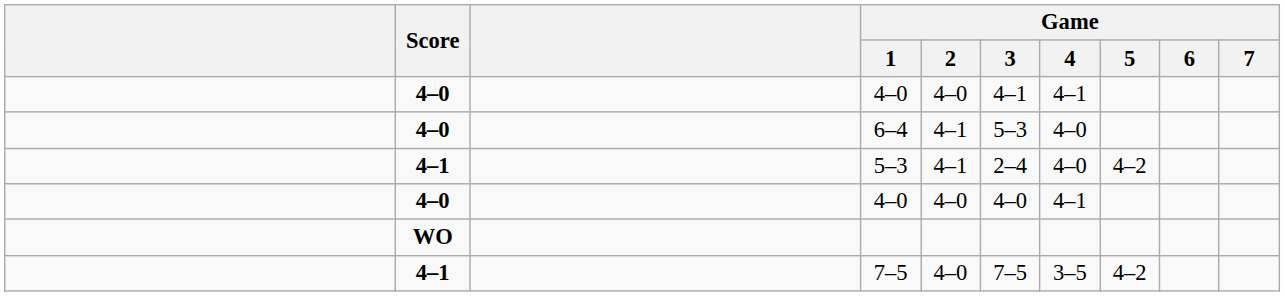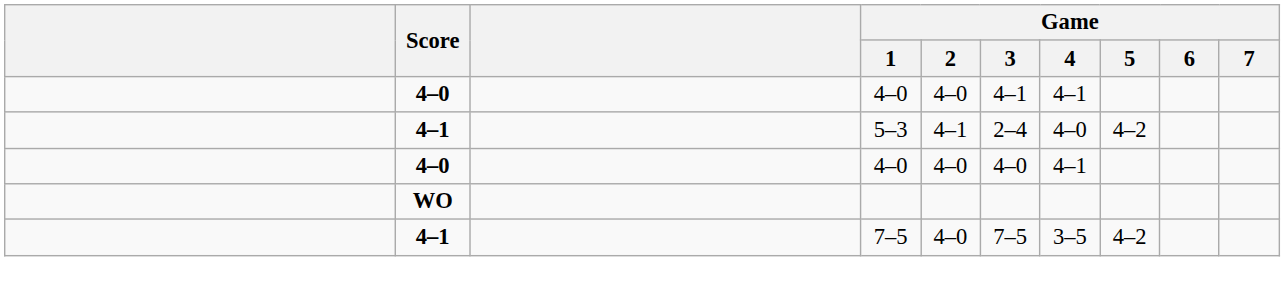 <table class="wikitable" style="text-align: center;">
 <tr>
 <th rowspan=2 align="right" width="270"></th>
 <th rowspan=2 width="45">Score</th>
 <th rowspan=2 align="left" width="270"></th>
 <th colspan=7>Game</th>
 </tr>
 <tr>
 <th width="35">1</th>
 <th width="35">2</th>
 <th width="35">3</th>
 <th width="35">4</th>
 <th width="35">5</th>
 <th width="35">6</th>
 <th width="35">7</th>
 </tr>
 <tr>
 <td align=left><strong></strong></td>
 <td align=center><strong>4–0</strong></td>
 <td align=left></td>
 <td>4–0</td>
 <td>4–0</td>
 <td>4–1</td>
 <td>4–1</td>
-<td></td>
-<td></td>
-<td></td>
-</tr>
-<tr>
-<td align=left><strong></strong></td>
-<td align=center><strong>4–0</strong></td>
-<td align=left></td>
-<td>6–4</td>
-<td>4–1</td>
-<td>5–3</td>
-<td>4–0</td>
 <td></td>
 <td></td>
 <td></td>
 </tr>
 <tr>
 <td align=left><strong></strong></td>
 <td align=center><strong>4–1</strong></td>
 <td align=left></td>
 <td>5–3</td>
 <td>4–1</td>
 <td>2–4</td>
 <td>4–0</td>
 <td>4–2</td>
 <td></td>
 <td></td>
 </tr>
 <tr>
 <td align=left><strong></strong></td>
 <td align=center><strong>4–0</strong></td>
 <td align=left></td>
 <td>4–0</td>
 <td>4–0</td>
 <td>4–0</td>
 <td>4–1</td>
 <td></td>
 <td></td>
 <td></td>
 </tr>
 <tr>
 <td align=left><strong></strong></td>
 <td align=center><strong>WO</strong></td>
 <td align=left></td>
 <td></td>
 <td></td>
 <td></td>
 <td></td>
 <td></td>
 <td></td>
 <td></td>
 </tr>
 <tr>
 <td align=left><strong></strong></td>
 <td align=center><strong>4–1</strong></td>
 <td align=left></td>
 <td>7–5</td>
 <td>4–0</td>
 <td>7–5</td>
 <td>3–5</td>
 <td>4–2</td>
 <td></td>
 <td></td>
 </tr>
 </table>
